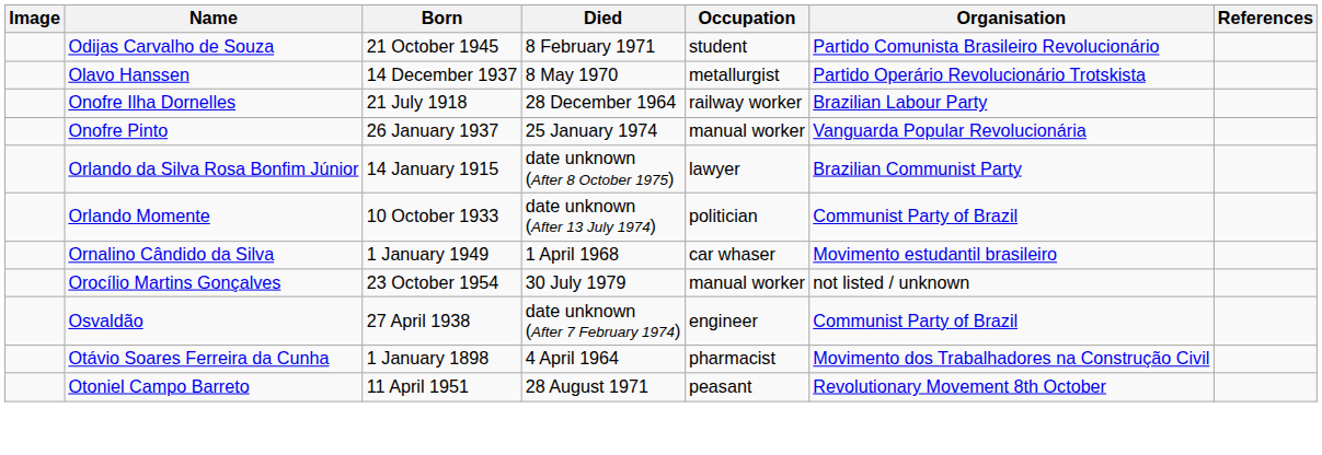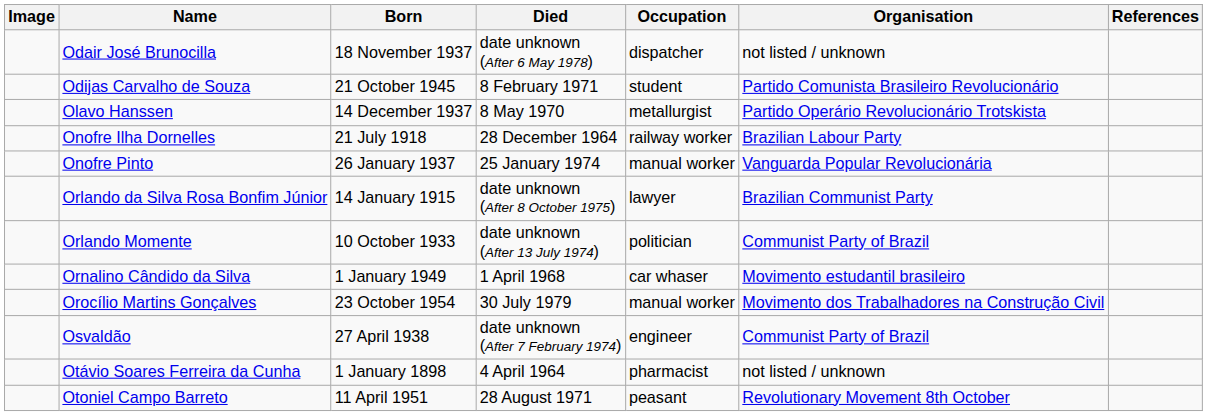 <table class='wikitable sortable'>
 <tr>
 <th>Image</th>
 <th>Name</th>
 <th>Born</th>
 <th>Died</th>
 <th>Occupation</th>
 <th>Organisation</th>
 <th>References</th>
+</tr>
+<tr>
+<td></td>
+<td><a href='#'>Odair José Brunocilla</a></td>
+<td>18 November 1937</td>
+<td>date unknown<br>(<small><em>After 6 May 1978</em></small>)</td>
+<td>dispatcher</td>
+<td>not listed / unknown</td>
+<td></td>
 </tr>
 <tr>
 <td></td>
 <td><a href='#'>Odijas Carvalho de Souza</a></td>
 <td>21 October 1945</td>
 <td>8 February 1971</td>
 <td>student</td>
 <td><a href='#'>Partido Comunista Brasileiro Revolucionário</a></td>
 <td></td>
 </tr>
 <tr>
 <td></td>
 <td><a href='#'>Olavo Hanssen</a></td>
 <td>14 December 1937</td>
 <td>8 May 1970</td>
 <td>metallurgist</td>
 <td><a href='#'>Partido Operário Revolucionário Trotskista</a></td>
 <td></td>
 </tr>
 <tr>
 <td></td>
 <td><a href='#'>Onofre Ilha Dornelles</a></td>
 <td>21 July 1918</td>
 <td>28 December 1964</td>
 <td>railway worker</td>
 <td><a href='#'>Brazilian Labour Party</a></td>
 <td></td>
 </tr>
 <tr>
 <td></td>
 <td><a href='#'>Onofre Pinto</a></td>
 <td>26 January 1937</td>
 <td>25 January 1974</td>
 <td>manual worker</td>
 <td><a href='#'>Vanguarda Popular Revolucionária</a></td>
 <td></td>
 </tr>
 <tr>
 <td></td>
 <td><a href='#'>Orlando da Silva Rosa Bonfim Júnior</a></td>
 <td>14 January 1915</td>
 <td>date unknown<br>(<small><em>After 8 October 1975</em></small>)</td>
 <td>lawyer</td>
 <td><a href='#'>Brazilian Communist Party</a></td>
 <td></td>
 </tr>
 <tr>
 <td></td>
 <td><a href='#'>Orlando Momente</a></td>
 <td>10 October 1933</td>
 <td>date unknown<br>(<small><em>After 13 July 1974</em></small>)</td>
 <td>politician</td>
 <td><a href='#'>Communist Party of Brazil</a></td>
 <td></td>
 </tr>
 <tr>
 <td></td>
 <td><a href='#'>Ornalino Cândido da Silva</a></td>
 <td>1 January 1949</td>
 <td>1 April 1968</td>
 <td>car whaser</td>
 <td><a href='#'>Movimento estudantil brasileiro</a></td>
 <td></td>
 </tr>
 <tr>
 <td></td>
 <td><a href='#'>Orocílio Martins Gonçalves</a></td>
 <td>23 October 1954</td>
 <td>30 July 1979</td>
 <td>manual worker</td>
-<td>not listed / unknown</td>
+<td><a href='#'>Movimento dos Trabalhadores na Construção Civil</a></td>
 <td></td>
 </tr>
 <tr>
 <td></td>
 <td><a href='#'>Osvaldão</a></td>
 <td>27 April 1938</td>
 <td>date unknown<br>(<small><em>After 7 February 1974</em></small>)</td>
 <td>engineer</td>
 <td><a href='#'>Communist Party of Brazil</a></td>
 <td></td>
 </tr>
 <tr>
 <td></td>
 <td><a href='#'>Otávio Soares Ferreira da Cunha</a></td>
 <td>1 January 1898</td>
 <td>4 April 1964</td>
 <td>pharmacist</td>
-<td><a href='#'>Movimento dos Trabalhadores na Construção Civil</a></td>
+<td>not listed / unknown</td>
 <td></td>
 </tr>
 <tr>
 <td></td>
 <td><a href='#'>Otoniel Campo Barreto</a></td>
 <td>11 April 1951</td>
 <td>28 August 1971</td>
 <td>peasant</td>
 <td><a href='#'>Revolutionary Movement 8th October</a></td>
 <td></td>
 </tr>
 </table>
